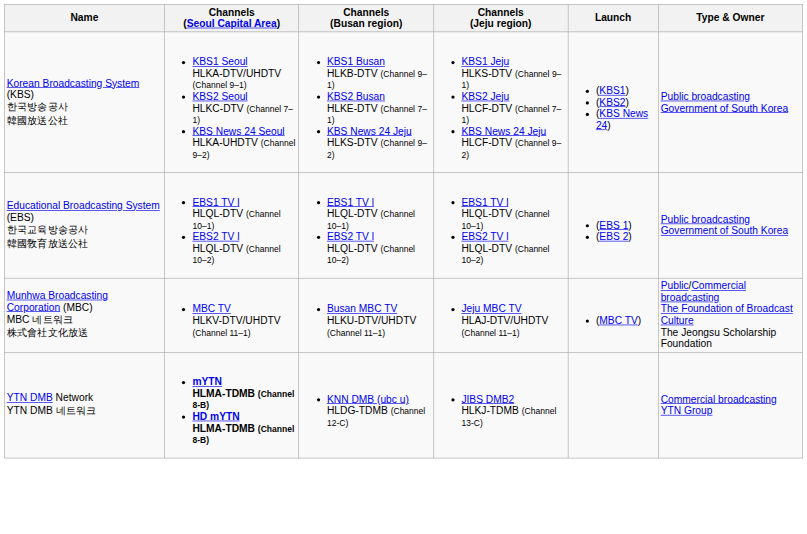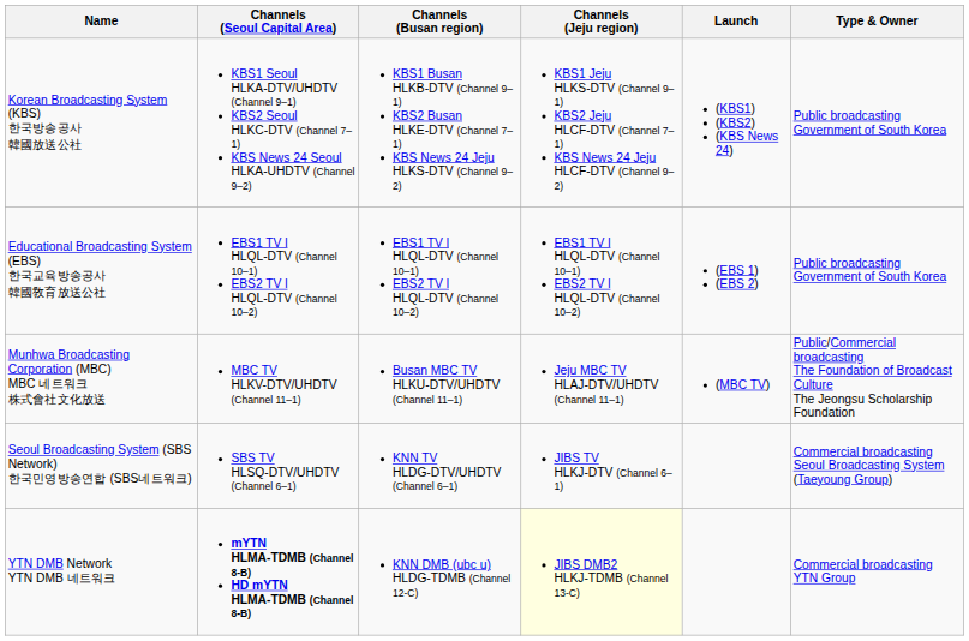 <table class="wikitable">
 <tr>
 <th width="300">Name</th>
 <th width="230">Channels<br>(<a href='#'>Seoul Capital Area</a>)</th>
 <th width="230">Channels<br>(Busan region)</th>
 <th width="230">Channels<br>(Jeju region)</th>
 <th width="150">Launch</th>
 <th width="250">Type & Owner</th>
 </tr>
 <tr>
 <td><a href='#'>Korean Broadcasting System</a> (KBS)<br>한국방송공사<br>韓國放送公社</td>
 <td><br><ul><li><a href='#'>KBS1 Seoul</a><br>HLKA-DTV/UHDTV <small>(Channel 9–1)</small></li><li><a href='#'>KBS2 Seoul</a><br>HLKC-DTV <small>(Channel 7–1)</small></li><li><a href='#'>KBS News 24 Seoul</a><br>HLKA-UHDTV <small>(Channel 9–2)</small></li></ul></td>
 <td><br><ul><li><a href='#'>KBS1 Busan</a><br>HLKB-DTV <small>(Channel 9–1)</small></li><li><a href='#'>KBS2 Busan</a><br>HLKE-DTV <small>(Channel 7–1)</small></li><li><a href='#'>KBS News 24 Jeju</a><br>HLKS-DTV <small>(Channel 9–2)</small></li></ul></td>
 <td><br><ul><li><a href='#'>KBS1 Jeju</a><br>HLKS-DTV <small>(Channel 9–1)</small></li><li><a href='#'>KBS2 Jeju</a><br>HLCF-DTV <small>(Channel 7–1)</small></li><li><a href='#'>KBS News 24 Jeju</a><br>HLCF-DTV <small>(Channel 9–2)</small></li></ul></td>
 <td><br><ul><li> (<a href='#'>KBS1</a>)</li><li> (<a href='#'>KBS2</a>)</li><li> (<a href='#'>KBS News 24</a>)</li></ul></td>
 <td><a href='#'>Public broadcasting</a><br><a href='#'>Government of South Korea</a></td>
 </tr>
 <tr>
 <td><a href='#'>Educational Broadcasting System</a> (EBS)<br>한국교육방송공사<br>韓國敎育放送公社</td>
 <td><br><ul><li><a href='#'>EBS1 TV l</a><br>HLQL-DTV <small>(Channel 10–1)</small></li><li><a href='#'>EBS2 TV l</a><br>HLQL-DTV <small>(Channel 10–2)</small></li></ul></td>
 <td><br><ul><li><a href='#'>EBS1 TV l</a><br>HLQL-DTV <small>(Channel 10–1)</small></li><li><a href='#'>EBS2 TV l</a><br>HLQL-DTV <small>(Channel 10–2)</small></li></ul></td>
 <td><br><ul><li><a href='#'>EBS1 TV l</a><br>HLQL-DTV <small>(Channel 10–1)</small></li><li><a href='#'>EBS2 TV l</a><br>HLQL-DTV <small>(Channel 10–2)</small></li></ul></td>
 <td><br><ul><li> (<a href='#'>EBS 1</a>)</li><li> (<a href='#'>EBS 2</a>)</li></ul></td>
 <td><a href='#'>Public broadcasting</a><br><a href='#'>Government of South Korea</a></td>
 </tr>
 <tr>
 <td><a href='#'>Munhwa Broadcasting Corporation</a> (MBC)<br>MBC 네트워크<br>株式會社文化放送</td>
 <td><br><ul><li><a href='#'>MBC TV</a><br>HLKV-DTV/UHDTV <small>(Channel 11–1)</small></li></ul></td>
 <td><br><ul><li><a href='#'>Busan MBC TV</a><br>HLKU-DTV/UHDTV <small>(Channel 11–1)</small></li></ul></td>
 <td><br><ul><li><a href='#'>Jeju MBC TV</a><br>HLAJ-DTV/UHDTV <small>(Channel 11–1)</small></li></ul></td>
 <td><br><ul><li> (<a href='#'>MBC TV</a>)</li></ul></td>
 <td><a href='#'>Public</a>/<a href='#'>Commercial broadcasting</a><br><a href='#'>The Foundation of Broadcast Culture</a><br>The Jeongsu Scholarship Foundation<br></td>
 </tr>
 <tr>
+<td><a href='#'>Seoul Broadcasting System</a> (SBS Network)<br>한국민영방송연합 (SBS네트워크)</td>
+<td><br><ul><li><a href='#'>SBS TV</a><br>HLSQ-DTV/UHDTV <small>(Channel 6–1)</small></li></ul></td>
+<td><br><ul><li><a href='#'>KNN TV</a><br>HLDG-DTV/UHDTV <small>(Channel 6–1)</small></li></ul></td>
+<td><br><ul><li><a href='#'>JIBS TV</a><br>HLKJ-DTV <small>(Channel 6–1)</small></li></ul></td>
+<td></td>
+<td><a href='#'>Commercial broadcasting</a><br><a href='#'>Seoul Broadcasting System</a><br>(<a href='#'>Taeyoung Group</a>)</td>
+</tr>
+<tr>
 <td><a href='#'>YTN DMB</a> Network<br>YTN DMB 네트워크</td>
 <td><strong><br><ul><li><a href='#'>mYTN</a><br>HLMA-TDMB <small>(Channel 8-B)</small></li><li><a href='#'>HD mYTN</a><br>HLMA-TDMB <small>(Channel 8-B)</small></li></ul></strong></td>
 <td><br><ul><li><a href='#'>KNN DMB (ubc u)</a><br>HLDG-TDMB <small>(Channel 12-C)</small></li></ul></td>
-<td><br><ul><li><a href='#'>JIBS DMB2</a><br>HLKJ-TDMB <small>(Channel 13-C)</small></li></ul></td>
+<td style="background: lightyellow;"><br><ul><li><a href='#'>JIBS DMB2</a><br>HLKJ-TDMB <small>(Channel 13-C)</small></li></ul></td>
 <td></td>
 <td><a href='#'>Commercial broadcasting</a><br><a href='#'>YTN Group</a><br></td>
 </tr>
 </table>
